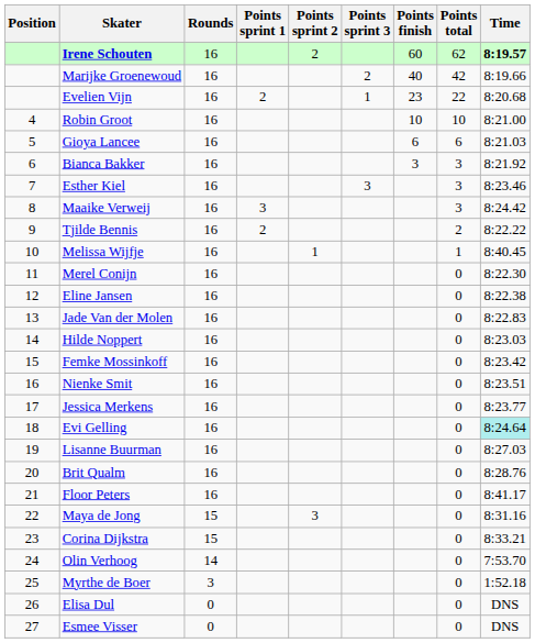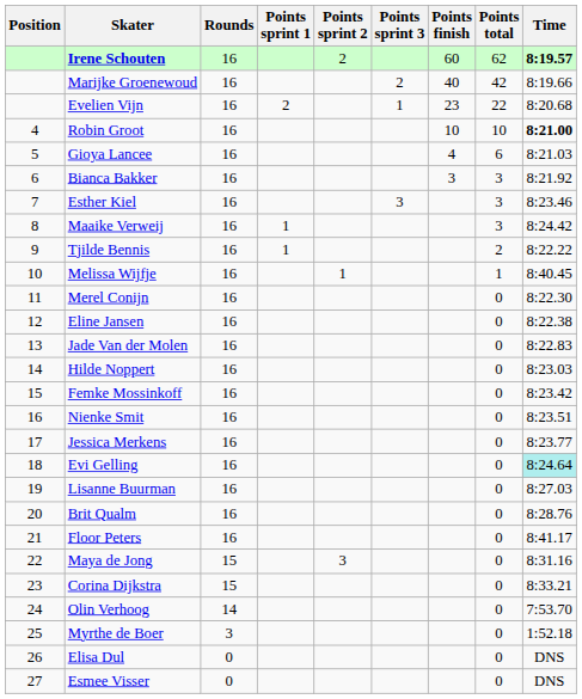 <table class="wikitable sortable" style="text-align:center;">
 <tr>
 <th>Position</th>
 <th>Skater</th>
 <th>Rounds</th>
 <th>Points <br> sprint 1</th>
 <th>Points <br> sprint 2</th>
 <th>Points <br> sprint 3</th>
 <th>Points <br> finish</th>
 <th>Points <br> total</th>
 <th>Time</th>
 </tr>
 <tr bgcolor=ccffcc>
 <td></td>
 <td align="left"><strong><a href='#'>Irene Schouten</a></strong></td>
 <td>16</td>
 <td></td>
 <td>2</td>
 <td></td>
 <td>60</td>
 <td>62</td>
 <td><strong>8:19.57</strong></td>
 </tr>
 <tr>
 <td align="center"></td>
 <td align="left"><a href='#'>Marijke Groenewoud</a></td>
 <td>16</td>
 <td></td>
 <td></td>
 <td>2</td>
 <td>40</td>
 <td>42</td>
 <td>8:19.66</td>
 </tr>
 <tr>
 <td align="center"></td>
 <td align="left"><a href='#'>Evelien Vijn</a></td>
 <td>16</td>
 <td>2</td>
 <td></td>
 <td>1</td>
 <td>23</td>
 <td>22</td>
 <td>8:20.68</td>
 </tr>
 <tr>
 <td align="center">4</td>
 <td align="left"><a href='#'>Robin Groot</a></td>
 <td>16</td>
 <td></td>
 <td></td>
 <td></td>
 <td>10</td>
 <td>10</td>
-<td>8:21.00</td>
+<td><strong>8:21.00</strong></td>
 </tr>
 <tr>
 <td align="center">5</td>
 <td align="left"><a href='#'>Gioya Lancee</a></td>
 <td>16</td>
 <td></td>
 <td></td>
 <td></td>
-<td>6</td>
+<td>4</td>
 <td>6</td>
 <td>8:21.03</td>
 </tr>
 <tr>
 <td align="center">6</td>
 <td align="left"><a href='#'>Bianca Bakker</a></td>
 <td>16</td>
 <td></td>
 <td></td>
 <td></td>
 <td>3</td>
 <td>3</td>
 <td>8:21.92</td>
 </tr>
 <tr>
 <td align="center">7</td>
 <td align="left"><a href='#'>Esther Kiel</a></td>
 <td>16</td>
 <td></td>
 <td></td>
 <td>3</td>
 <td></td>
 <td>3</td>
 <td>8:23.46</td>
 </tr>
 <tr>
 <td align="center">8</td>
 <td align="left"><a href='#'>Maaike Verweij</a></td>
 <td>16</td>
-<td>3</td>
+<td>1</td>
 <td></td>
 <td></td>
 <td></td>
 <td>3</td>
 <td>8:24.42</td>
 </tr>
 <tr>
 <td align="center">9</td>
 <td align="left"><a href='#'>Tjilde Bennis</a></td>
 <td>16</td>
-<td>2</td>
+<td>1</td>
 <td></td>
 <td></td>
 <td></td>
 <td>2</td>
 <td>8:22.22</td>
 </tr>
 <tr>
 <td align="center">10</td>
 <td align="left"><a href='#'>Melissa Wijfje</a></td>
 <td>16</td>
 <td></td>
 <td>1</td>
 <td></td>
 <td></td>
 <td>1</td>
 <td>8:40.45</td>
 </tr>
 <tr>
 <td align="center">11</td>
 <td align="left"><a href='#'>Merel Conijn</a></td>
 <td>16</td>
 <td></td>
 <td></td>
 <td></td>
 <td></td>
 <td>0</td>
 <td>8:22.30</td>
 </tr>
 <tr>
 <td align="center">12</td>
 <td align="left"><a href='#'>Eline Jansen</a></td>
 <td>16</td>
 <td></td>
 <td></td>
 <td></td>
 <td></td>
 <td>0</td>
 <td>8:22.38</td>
 </tr>
 <tr>
 <td align="center">13</td>
 <td align="left"><a href='#'>Jade Van der Molen</a></td>
 <td>16</td>
 <td></td>
 <td></td>
 <td></td>
 <td></td>
 <td>0</td>
 <td>8:22.83</td>
 </tr>
 <tr>
 <td align="center">14</td>
 <td align="left"><a href='#'>Hilde Noppert</a></td>
 <td>16</td>
 <td></td>
 <td></td>
 <td></td>
 <td></td>
 <td>0</td>
 <td>8:23.03</td>
 </tr>
 <tr>
 <td align="center">15</td>
 <td align="left"><a href='#'>Femke Mossinkoff</a></td>
 <td>16</td>
 <td></td>
 <td></td>
 <td></td>
 <td></td>
 <td>0</td>
 <td>8:23.42</td>
 </tr>
 <tr>
 <td align="center">16</td>
 <td align="left"><a href='#'>Nienke Smit</a></td>
 <td>16</td>
 <td></td>
 <td></td>
 <td></td>
 <td></td>
 <td>0</td>
 <td>8:23.51</td>
 </tr>
 <tr>
 <td align="center">17</td>
 <td align="left"><a href='#'>Jessica Merkens</a></td>
 <td>16</td>
 <td></td>
 <td></td>
 <td></td>
 <td></td>
 <td>0</td>
 <td>8:23.77</td>
 </tr>
 <tr>
 <td align="center">18</td>
 <td align="left"><a href='#'>Evi Gelling</a></td>
 <td>16</td>
 <td></td>
 <td></td>
 <td></td>
 <td></td>
 <td>0</td>
 <td style="background: paleturquoise;">8:24.64</td>
 </tr>
 <tr>
 <td align="center">19</td>
 <td align="left"><a href='#'>Lisanne Buurman</a></td>
 <td>16</td>
 <td></td>
 <td></td>
 <td></td>
 <td></td>
 <td>0</td>
 <td>8:27.03</td>
 </tr>
 <tr>
 <td align="center">20</td>
 <td align="left"><a href='#'>Brit Qualm</a></td>
 <td>16</td>
 <td></td>
 <td></td>
 <td></td>
 <td></td>
 <td>0</td>
 <td>8:28.76</td>
 </tr>
 <tr>
 <td align="center">21</td>
 <td align="left"><a href='#'>Floor Peters</a></td>
 <td>16</td>
 <td></td>
 <td></td>
 <td></td>
 <td></td>
 <td>0</td>
 <td>8:41.17</td>
 </tr>
 <tr>
 <td align="center">22</td>
 <td align="left"><a href='#'>Maya de Jong</a></td>
 <td>15</td>
 <td></td>
 <td>3</td>
 <td></td>
 <td></td>
 <td>0</td>
 <td>8:31.16</td>
 </tr>
 <tr>
 <td align="center">23</td>
 <td align="left"><a href='#'>Corina Dijkstra</a></td>
 <td>15</td>
 <td></td>
 <td></td>
 <td></td>
 <td></td>
 <td>0</td>
 <td>8:33.21</td>
 </tr>
 <tr>
 <td align="center">24</td>
 <td align="left"><a href='#'>Olin Verhoog</a></td>
 <td>14</td>
 <td></td>
 <td></td>
 <td></td>
 <td></td>
 <td>0</td>
 <td>7:53.70</td>
 </tr>
 <tr>
 <td align="center">25</td>
 <td align="left"><a href='#'>Myrthe de Boer</a></td>
 <td>3</td>
 <td></td>
 <td></td>
 <td></td>
 <td></td>
 <td>0</td>
 <td>1:52.18</td>
 </tr>
 <tr>
 <td align="center">26</td>
 <td align="left"><a href='#'>Elisa Dul</a></td>
 <td>0</td>
 <td></td>
 <td></td>
 <td></td>
 <td></td>
 <td>0</td>
 <td>DNS</td>
 </tr>
 <tr>
 <td align="center">27</td>
 <td align="left"><a href='#'>Esmee Visser</a></td>
 <td>0</td>
 <td></td>
 <td></td>
 <td></td>
 <td></td>
 <td>0</td>
 <td>DNS</td>
 </tr>
 </table>
